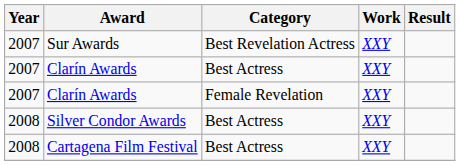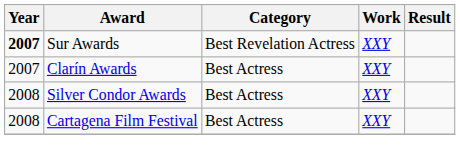 <table class="wikitable" style="font-size: 90%;">
 <tr>
 <th>Year</th>
 <th>Award</th>
 <th>Category</th>
 <th>Work</th>
 <th>Result</th>
 </tr>
 <tr>
-<td>2007</td>
+<td><strong>2007</strong></td>
 <td>Sur Awards</td>
 <td>Best Revelation Actress</td>
 <td><em><a href='#'>XXY</a></em></td>
 <td></td>
 </tr>
 <tr>
 <td>2007</td>
 <td><a href='#'>Clarín Awards</a></td>
 <td>Best Actress</td>
-<td><em><a href='#'>XXY</a></em></td>
-<td></td>
-</tr>
-<tr>
-<td>2007</td>
-<td><a href='#'>Clarín Awards</a></td>
-<td>Female Revelation</td>
 <td><em><a href='#'>XXY</a></em></td>
 <td></td>
 </tr>
 <tr>
 <td>2008</td>
 <td><a href='#'>Silver Condor Awards</a></td>
 <td>Best Actress</td>
 <td><em><a href='#'>XXY</a></em></td>
 <td></td>
 </tr>
 <tr>
 <td>2008</td>
 <td><a href='#'>Cartagena Film Festival</a></td>
 <td>Best Actress</td>
 <td><em><a href='#'>XXY</a></em></td>
 <td></td>
 </tr>
 <tr>
 </tr>
 </table>
